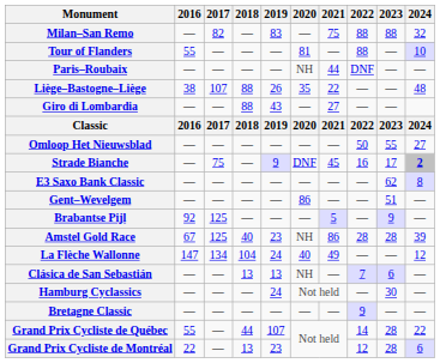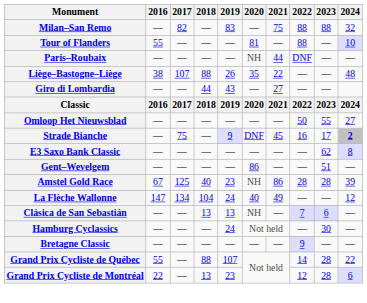 <table class="wikitable plainrowheaders">
 <tr>
 <th>Monument</th>
 <th scope="col">2016</th>
 <th scope="col">2017</th>
 <th scope="col">2018</th>
 <th scope="col">2019</th>
 <th scope="col">2020</th>
 <th scope="col">2021</th>
 <th scope="col">2022</th>
 <th scope="col">2023</th>
 <th scope="col">2024</th>
 </tr>
 <tr style="text-align:center;">
 <th scope="row"><a href='#'>Milan–San Remo</a></th>
 <td>—</td>
 <td><a href='#'>82</a></td>
 <td>—</td>
 <td><a href='#'>83</a></td>
 <td>—</td>
 <td><a href='#'>75</a></td>
 <td><a href='#'>88</a></td>
 <td><a href='#'>88</a></td>
 <td><a href='#'>32</a></td>
 </tr>
 <tr style="text-align:center;">
 <th scope="row"><a href='#'>Tour of Flanders</a></th>
 <td><a href='#'>55</a></td>
 <td>—</td>
 <td>—</td>
 <td>—</td>
 <td><a href='#'>81</a></td>
 <td>—</td>
 <td><a href='#'>88</a></td>
 <td>—</td>
 <td style="background:#ddf;"><a href='#'>10</a></td>
 </tr>
 <tr style="text-align:center;">
 <th scope="row"><a href='#'>Paris–Roubaix</a></th>
 <td>—</td>
 <td>—</td>
 <td>—</td>
 <td>—</td>
 <td style="color:#4d4d4d;">NH</td>
 <td><a href='#'>44</a></td>
 <td><a href='#'>DNF</a></td>
 <td>—</td>
 <td>—</td>
 </tr>
 <tr style="text-align:center;">
 <th scope="row"><a href='#'>Liège–Bastogne–Liège</a></th>
 <td><a href='#'>38</a></td>
 <td><a href='#'>107</a></td>
 <td><a href='#'>88</a></td>
 <td><a href='#'>26</a></td>
 <td><a href='#'>35</a></td>
 <td><a href='#'>22</a></td>
 <td>—</td>
 <td>—</td>
 <td><a href='#'>48</a></td>
 </tr>
 <tr style="text-align:center;">
 <th scope="row"><a href='#'>Giro di Lombardia</a></th>
 <td>—</td>
 <td>—</td>
-<td><a href='#'>88</a></td>
+<td><a href='#'>44</a></td>
 <td><a href='#'>43</a></td>
 <td>—</td>
 <td><a href='#'>27</a></td>
 <td>—</td>
 <td>—</td>
 <td></td>
 </tr>
 <tr>
 <th>Classic</th>
 <th scope="col">2016</th>
 <th scope="col">2017</th>
 <th scope="col">2018</th>
 <th scope="col">2019</th>
 <th scope="col">2020</th>
 <th scope="col">2021</th>
 <th scope="col">2022</th>
 <th scope="col">2023</th>
 <th scope="col">2024</th>
 </tr>
 <tr style="text-align:center;">
 <th scope="row"><a href='#'>Omloop Het Nieuwsblad</a></th>
 <td>—</td>
 <td>—</td>
 <td>—</td>
 <td>—</td>
 <td>—</td>
 <td>—</td>
 <td><a href='#'>50</a></td>
 <td><a href='#'>55</a></td>
 <td><a href='#'>27</a></td>
 </tr>
 <tr style="text-align:center;">
 <th scope="row"><a href='#'>Strade Bianche</a></th>
 <td>—</td>
 <td><a href='#'>75</a></td>
 <td>—</td>
 <td style="background:#ddf;"><a href='#'>9</a></td>
 <td><a href='#'>DNF</a></td>
 <td><a href='#'>45</a></td>
 <td><a href='#'>16</a></td>
 <td><a href='#'>17</a></td>
 <td style="background:silver;"><a href='#'><strong>2</strong></a></td>
 </tr>
 <tr style="text-align:center;">
 <th scope="row"><a href='#'>E3 Saxo Bank Classic</a></th>
 <td>—</td>
 <td>—</td>
 <td>—</td>
 <td>—</td>
 <td>—</td>
 <td>—</td>
 <td>—</td>
 <td><a href='#'>62</a></td>
 <td style="background:#ddf;"><a href='#'>8</a></td>
 </tr>
 <tr style="text-align:center;">
 <th scope="row"><a href='#'>Gent–Wevelgem</a></th>
 <td>—</td>
 <td>—</td>
 <td>—</td>
 <td>—</td>
 <td><a href='#'>86</a></td>
 <td>—</td>
 <td>—</td>
 <td><a href='#'>51</a></td>
 <td>—</td>
 </tr>
 <tr style="text-align:center;">
-<th scope="row"><a href='#'>Brabantse Pijl</a></th>
-<td><a href='#'>92</a></td>
-<td><a href='#'>125</a></td>
-<td>—</td>
-<td>—</td>
-<td>—</td>
-<td style="background:#ddf;"><a href='#'>5</a></td>
-<td>—</td>
-<td style="background:#ddf;"><a href='#'>9</a></td>
-<td>—</td>
-</tr>
-<tr style="text-align:center;">
 <th scope="row"><a href='#'>Amstel Gold Race</a></th>
 <td><a href='#'>67</a></td>
 <td><a href='#'>125</a></td>
 <td><a href='#'>40</a></td>
 <td><a href='#'>23</a></td>
 <td style="color:#4d4d4d;">NH</td>
 <td><a href='#'>86</a></td>
 <td><a href='#'>28</a></td>
 <td><a href='#'>28</a></td>
 <td><a href='#'>39</a></td>
 </tr>
 <tr style="text-align:center;">
 <th scope="row"><a href='#'>La Flèche Wallonne</a></th>
 <td><a href='#'>147</a></td>
 <td><a href='#'>134</a></td>
 <td><a href='#'>104</a></td>
 <td><a href='#'>24</a></td>
 <td><a href='#'>40</a></td>
 <td><a href='#'>49</a></td>
 <td>—</td>
 <td>—</td>
 <td><a href='#'>12</a></td>
 </tr>
 <tr style="text-align:center;">
 <th scope="row"><a href='#'>Clásica de San Sebastián</a></th>
 <td>—</td>
 <td>—</td>
 <td><a href='#'>13</a></td>
 <td><a href='#'>13</a></td>
 <td style="color:#4d4d4d;">NH</td>
 <td>—</td>
 <td style="background:#ddf;"><a href='#'>7</a></td>
 <td style="background:#ddf;"><a href='#'>6</a></td>
 <td>—</td>
 </tr>
 <tr style="text-align:center;">
 <th scope="row"><a href='#'>Hamburg Cyclassics</a></th>
 <td>—</td>
 <td>—</td>
 <td>—</td>
 <td><a href='#'>24</a></td>
 <td style="color:#4d4d4d;" colspan=2>Not held</td>
 <td>—</td>
 <td><a href='#'>30</a></td>
 <td>—</td>
 </tr>
 <tr style="text-align:center;">
 <th scope="row"><a href='#'>Bretagne Classic</a></th>
 <td>—</td>
 <td>—</td>
 <td>—</td>
 <td>—</td>
 <td>—</td>
 <td>—</td>
 <td style="background:#ddf;"><a href='#'>9</a></td>
 <td>—</td>
 <td>—</td>
 </tr>
 <tr style="text-align:center;">
 <th scope="row"><a href='#'>Grand Prix Cycliste de Québec</a></th>
 <td><a href='#'>55</a></td>
 <td>—</td>
-<td><a href='#'>44</a></td>
+<td><a href='#'>88</a></td>
 <td><a href='#'>107</a></td>
 <td style="color:#4d4d4d;" colspan=2 rowspan=2>Not held</td>
 <td><a href='#'>14</a></td>
 <td><a href='#'>28</a></td>
 <td><a href='#'>22</a></td>
 </tr>
 <tr style="text-align:center;">
 <th scope="row"><a href='#'>Grand Prix Cycliste de Montréal</a></th>
 <td><a href='#'>22</a></td>
 <td>—</td>
 <td><a href='#'>13</a></td>
 <td><a href='#'>23</a></td>
 <td><a href='#'>12</a></td>
 <td><a href='#'>28</a></td>
 <td style="background:#ddf;"><a href='#'>6</a></td>
 </tr>
 </table>
